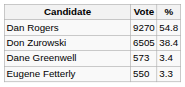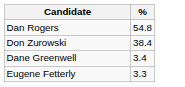 <table class="wikitable">
 <tr>
 <th bgcolor="#DDDDFF" width="200px">Candidate</th>
-<th bgcolor="#DDDDFF">Vote</th>
 <th bgcolor="#DDDDFF">%</th>
 </tr>
 <tr>
 <td>Dan Rogers</td>
-<td>9270</td>
 <td>54.8</td>
 </tr>
 <tr>
 <td>Don Zurowski</td>
-<td>6505</td>
 <td>38.4</td>
 </tr>
 <tr>
 <td>Dane Greenwell</td>
-<td>573</td>
 <td>3.4</td>
 </tr>
 <tr>
 <td>Eugene Fetterly</td>
-<td>550</td>
 <td>3.3</td>
 </tr>
 </table>
